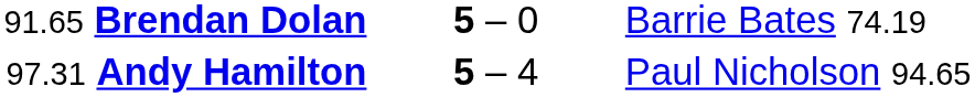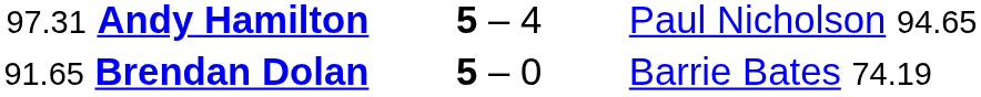 <table style="text-align:center">
 <tr>
 <th width=223></th>
 <th width=100></th>
 <th width=223></th>
 </tr>
 <tr>
+<td align=right><small><span>97.31</span></small> <strong><a href='#'>Andy Hamilton</a></strong> </td>
+<td><strong>5</strong> – 4</td>
+<td align=left> <a href='#'>Paul Nicholson</a> <small><span>94.65</span></small></td>
+</tr>
+<tr>
 <td align=right><small><span>91.65</span></small> <strong><a href='#'>Brendan Dolan</a></strong> </td>
 <td><strong>5</strong> – 0</td>
 <td align=left> <a href='#'>Barrie Bates</a> <small><span>74.19</span></small></td>
 </tr>
-<tr>
-<td align=right><small><span>97.31</span></small> <strong><a href='#'>Andy Hamilton</a></strong> </td>
-<td><strong>5</strong> – 4</td>
-<td align=left> <a href='#'>Paul Nicholson</a> <small><span>94.65</span></small></td>
-</tr>
 </table>
